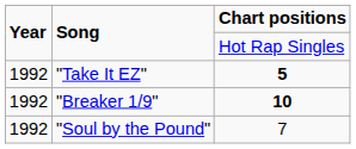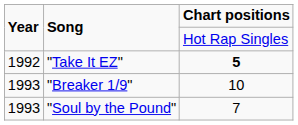 <table class="wikitable">
 <tr>
 <td rowspan="2"><strong>Year</strong></td>
 <td rowspan="2"><strong>Song</strong></td>
 <td colspan="4"><strong>Chart positions</strong></td>
 </tr>
 <tr>
 <td><a href='#'>Hot Rap Singles</a></td>
 </tr>
 <tr>
 <td>1992</td>
 <td>"<a href='#'>Take It EZ</a>"</td>
 <td style="text-align:center; vertical-align:top;"><strong>5</strong></td>
 </tr>
 <tr>
-<td>1992</td>
+<td>1993</td>
 <td>"<a href='#'>Breaker 1/9</a>"</td>
-<td style="text-align:center; vertical-align:top;"><strong>10</strong></td>
+<td style="text-align:center; vertical-align:top;">10</td>
 </tr>
 <tr>
-<td>1992</td>
+<td>1993</td>
 <td>"<a href='#'>Soul by the Pound</a>"</td>
 <td style="text-align:center; vertical-align:top;">7</td>
 </tr>
 </table>
